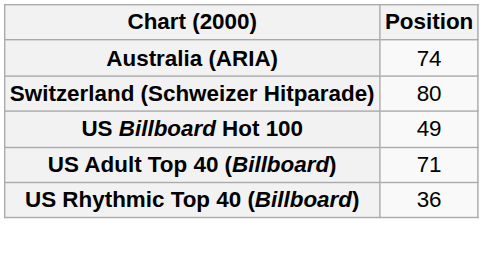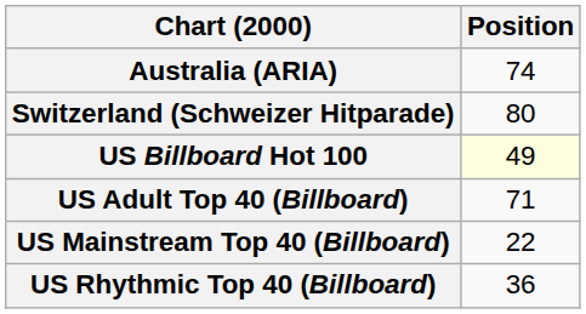 <table class="wikitable sortable plainrowheaders" style="text-align:center">
 <tr>
 <th>Chart (2000)</th>
 <th>Position</th>
 </tr>
 <tr>
 <th scope="row">Australia (ARIA)</th>
 <td>74</td>
 </tr>
 <tr>
 <th scope="row">Switzerland (Schweizer Hitparade)</th>
 <td>80</td>
 </tr>
 <tr>
 <th scope="row">US <em>Billboard</em> Hot 100</th>
-<td>49</td>
+<td style="background: lightyellow;">49</td>
 </tr>
 <tr>
 <th scope="row">US Adult Top 40 (<em>Billboard</em>)</th>
 <td>71</td>
 </tr>
 <tr>
+<th scope="row">US Mainstream Top 40 (<em>Billboard</em>)</th>
+<td>22</td>
+</tr>
+<tr>
 <th scope="row">US Rhythmic Top 40 (<em>Billboard</em>)</th>
 <td>36</td>
 </tr>
 </table>
